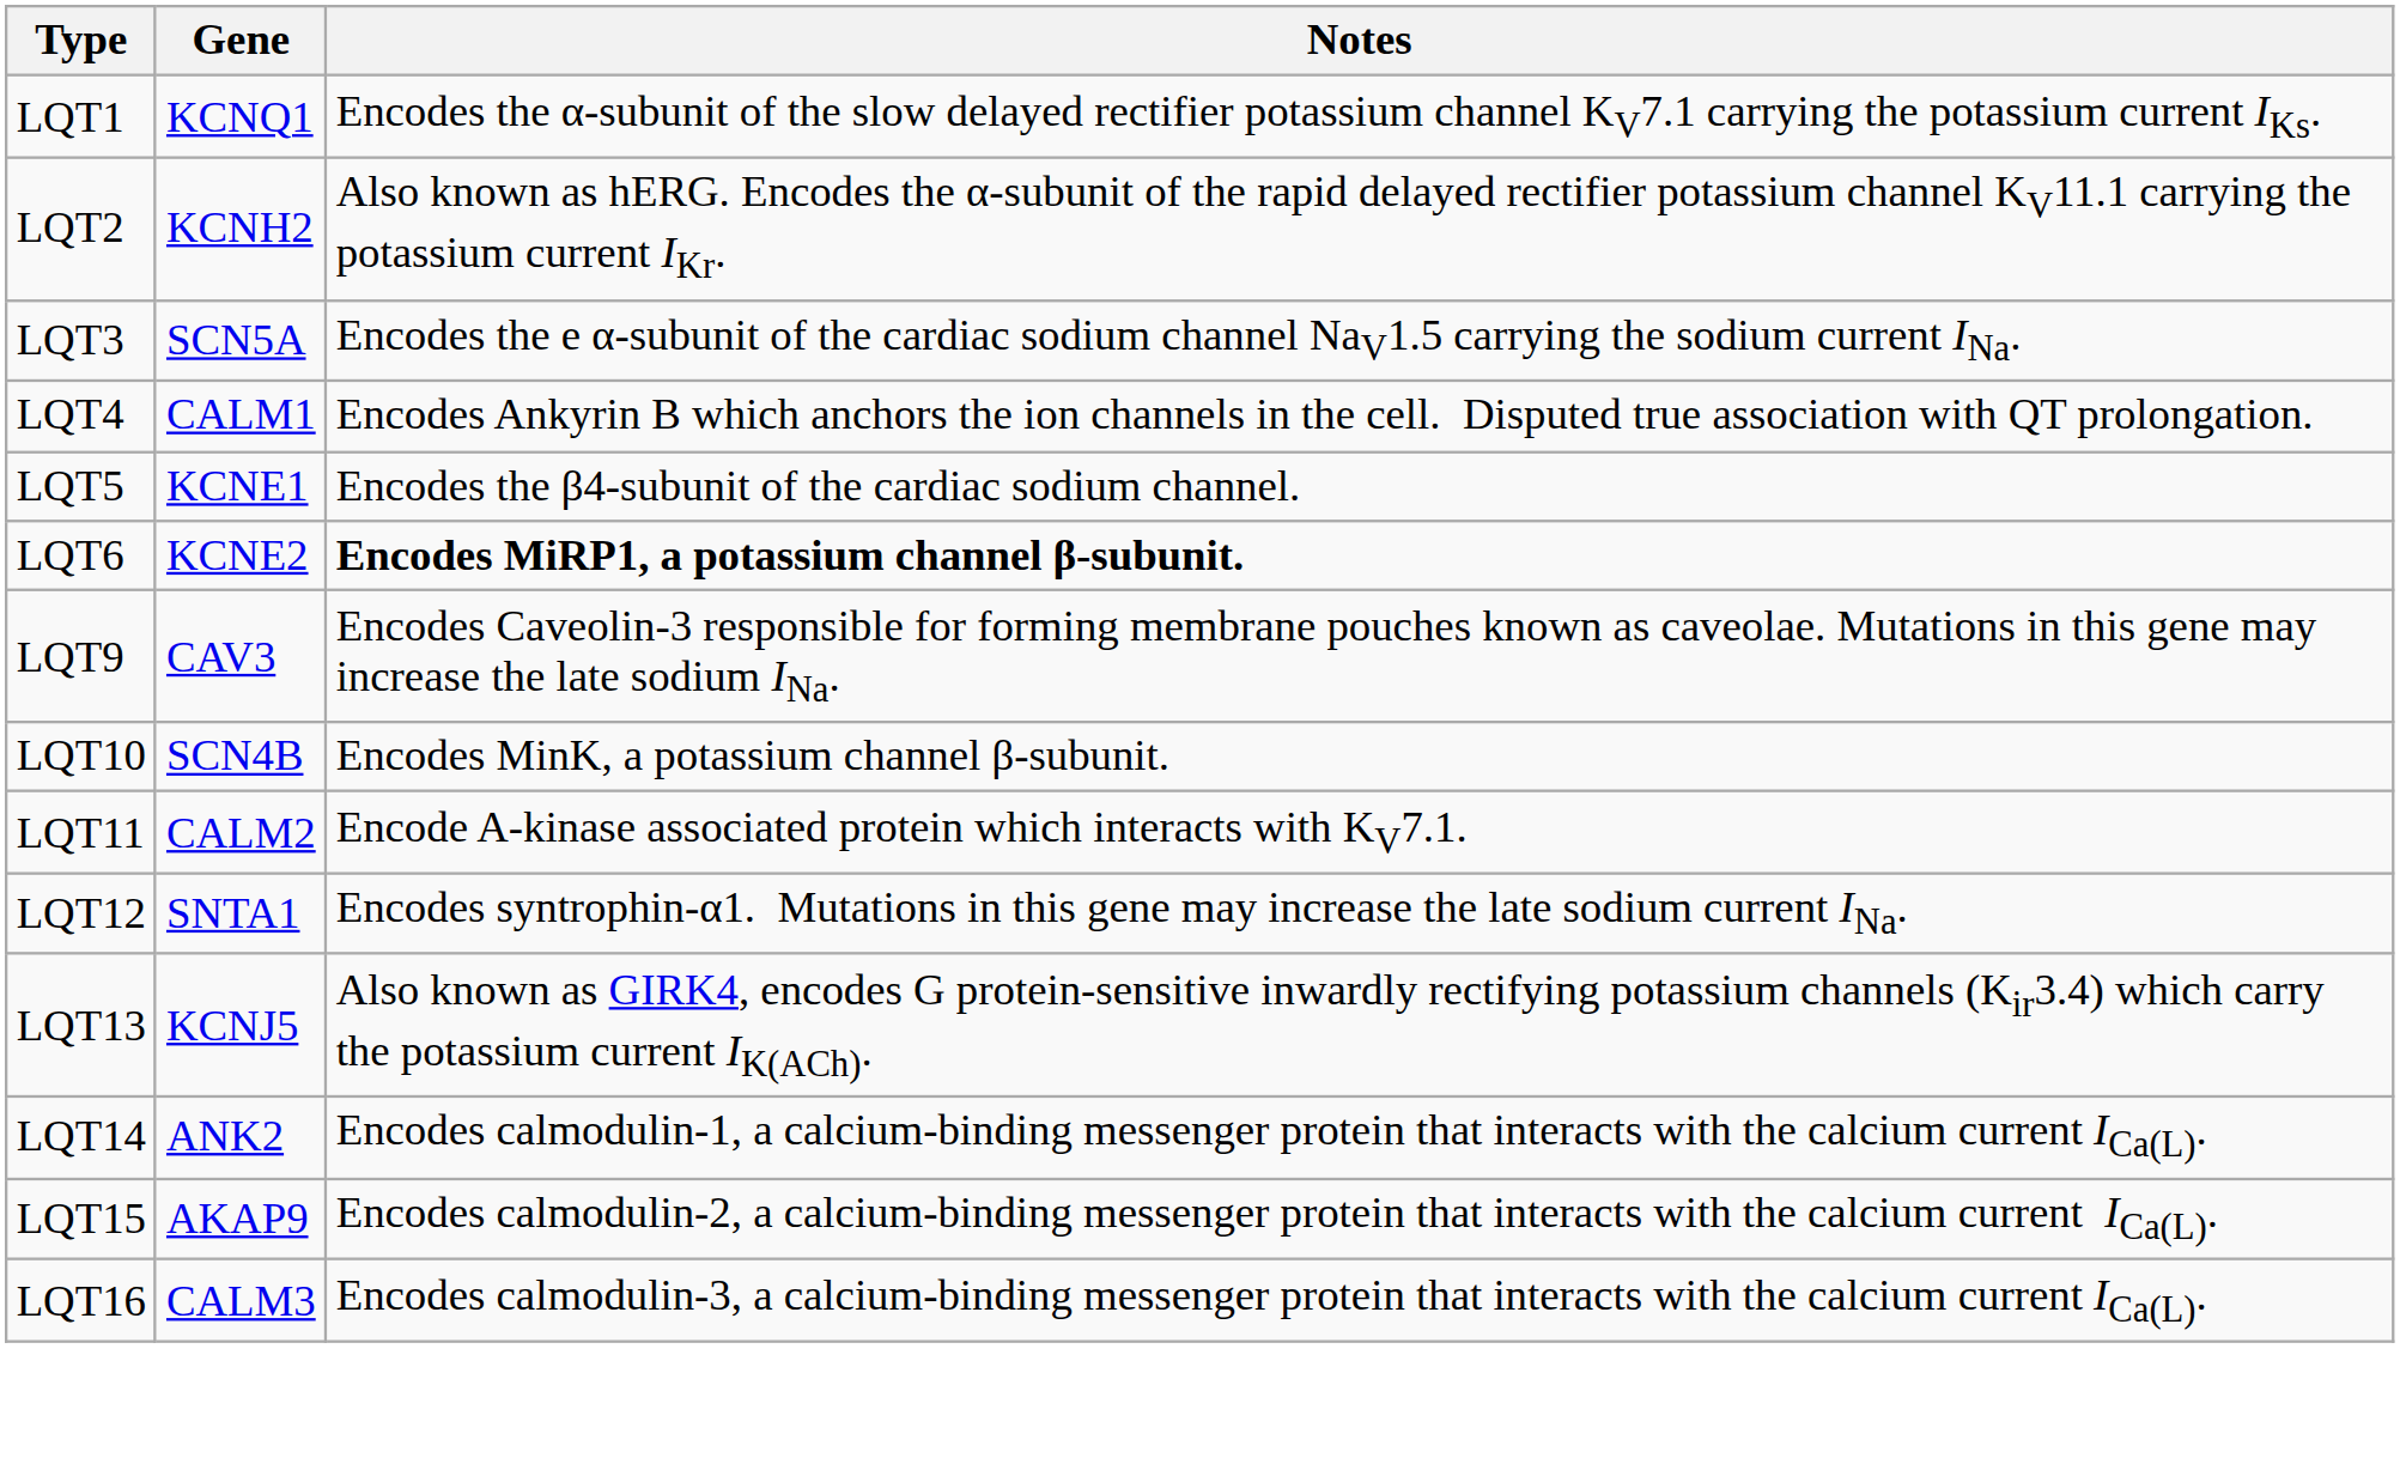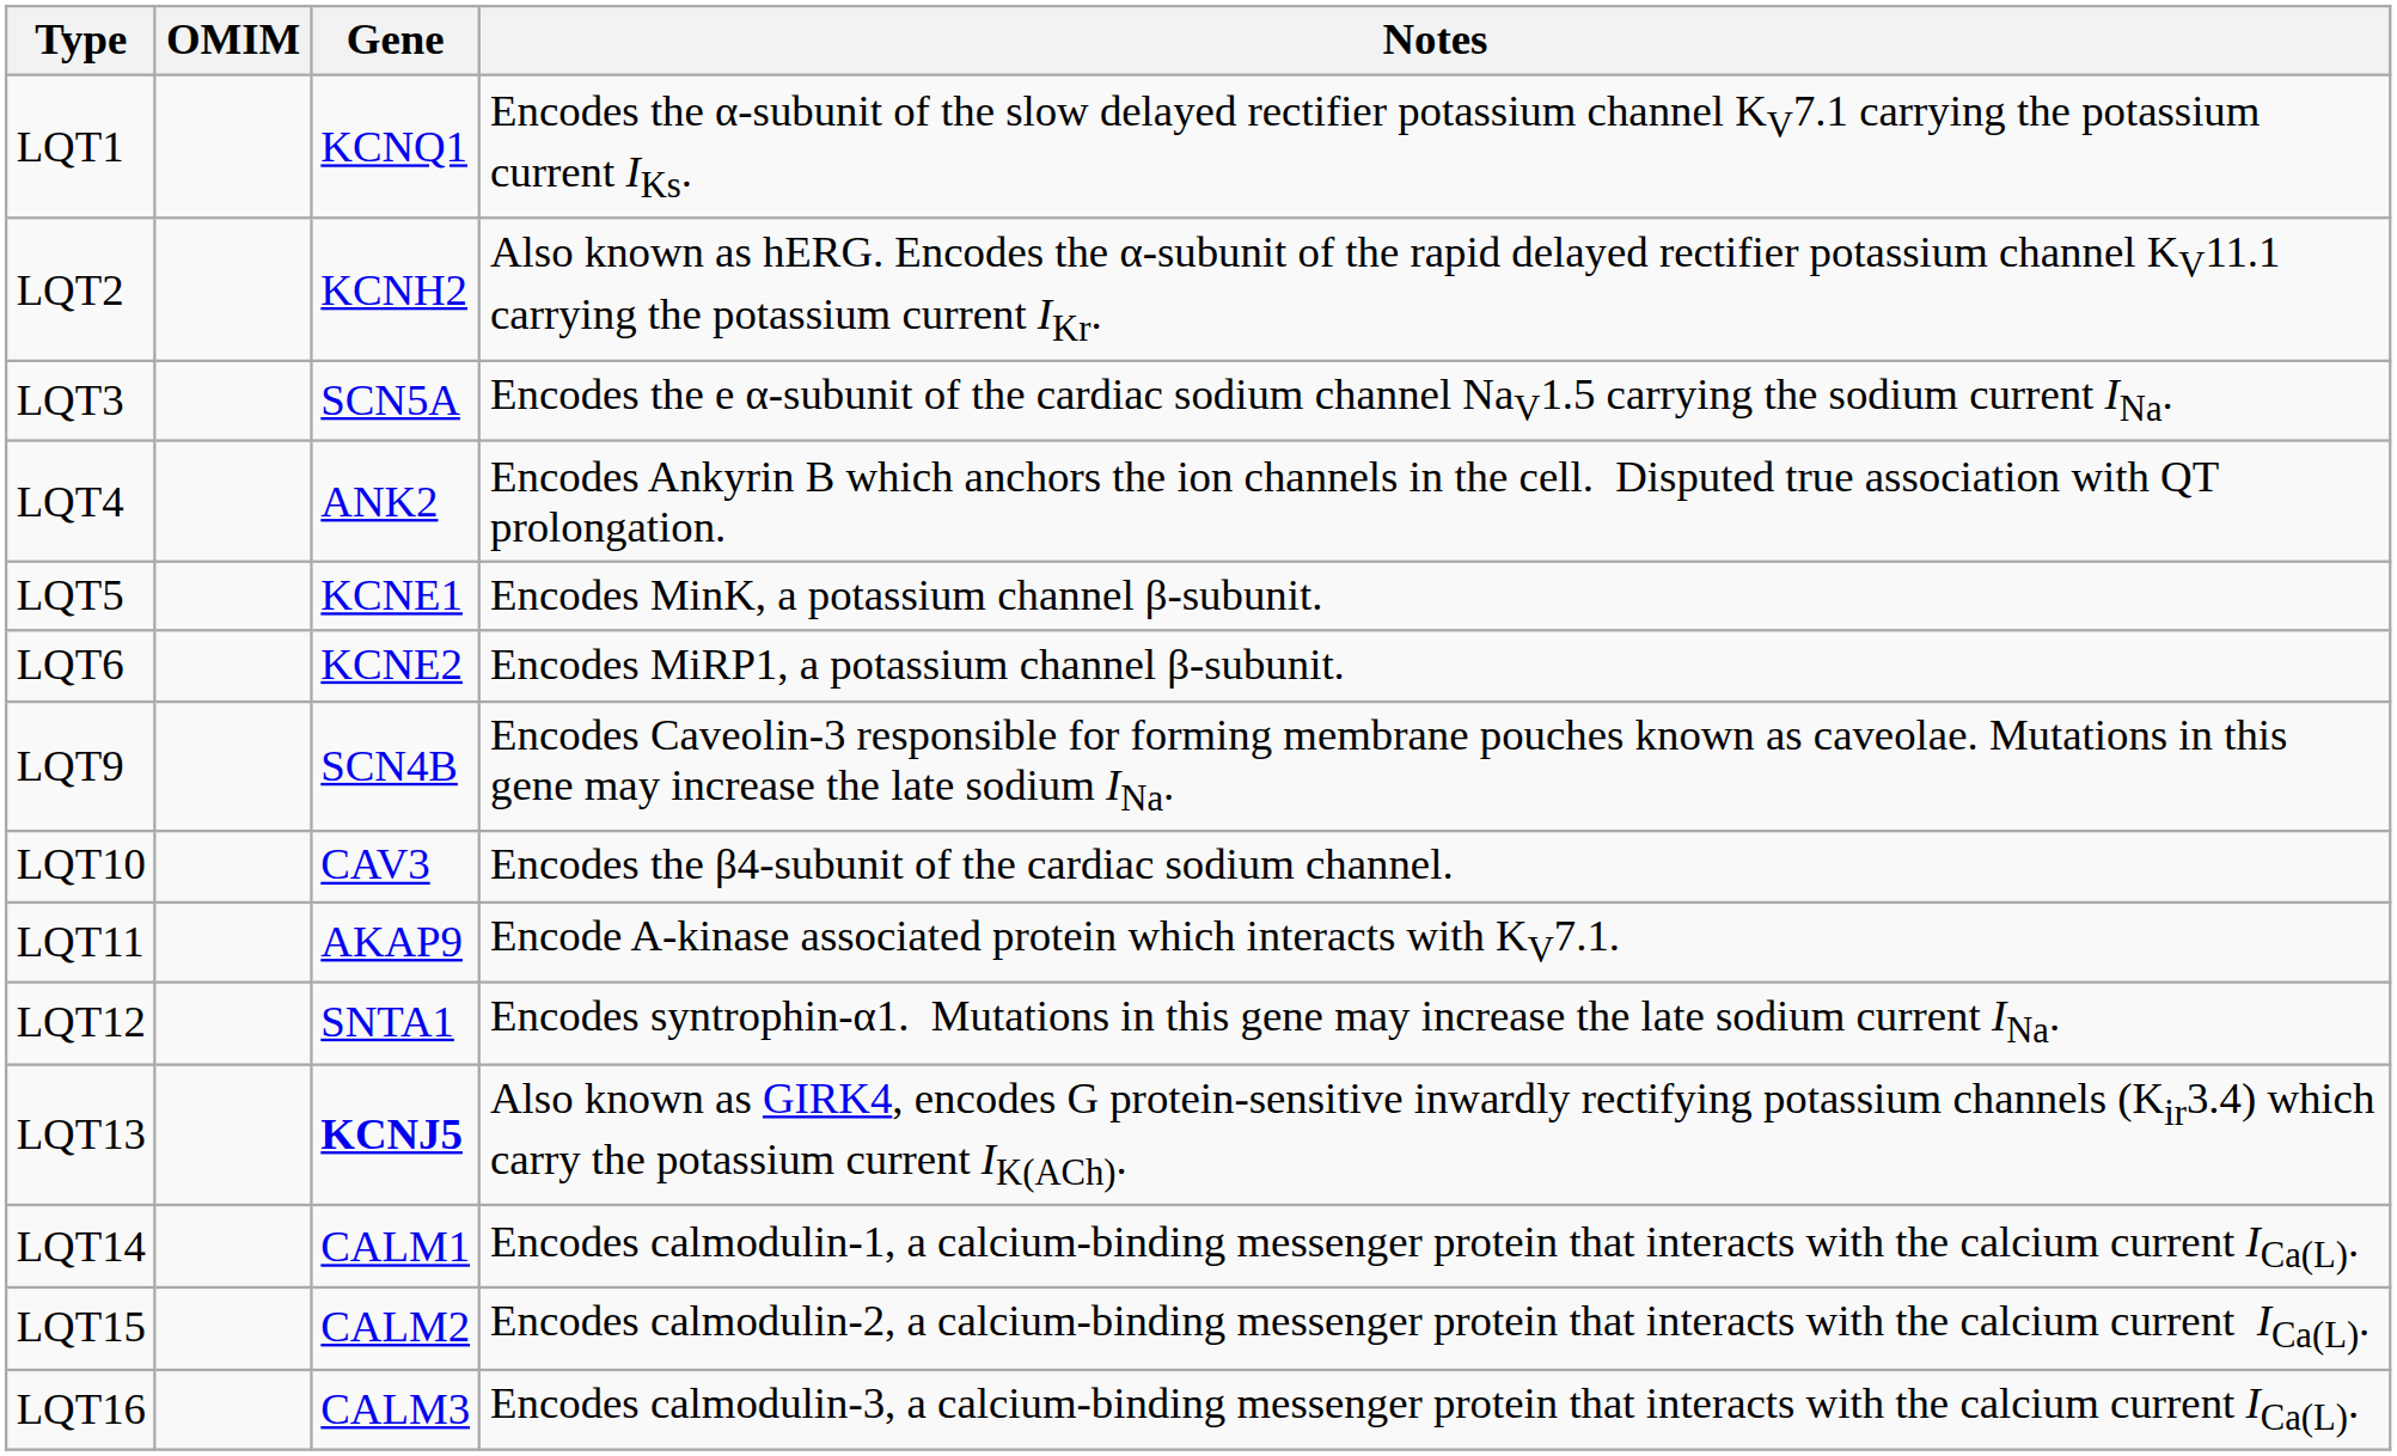 <table class="wikitable">
 <tr>
 <th>Type</th>
+<th>OMIM</th>
 <th>Gene</th>
 <th>Notes</th>
 </tr>
 <tr>
 <td>LQT1</td>
+<td></td>
 <td><a href='#'>KCNQ1</a></td>
 <td>Encodes the α-subunit of the slow delayed rectifier potassium channel K<sub>V</sub>7.1 carrying the potassium current <em>I</em><sub>Ks</sub>.</td>
 </tr>
 <tr>
 <td>LQT2</td>
+<td></td>
 <td><a href='#'>KCNH2</a></td>
 <td>Also known as hERG. Encodes the α-subunit of the rapid delayed rectifier potassium channel K<sub>V</sub>11.1 carrying the potassium current <em>I</em><sub>Kr</sub>.</td>
 </tr>
 <tr>
 <td>LQT3</td>
+<td></td>
 <td><a href='#'>SCN5A</a></td>
 <td>Encodes the e α-subunit of the cardiac sodium channel Na<sub>V</sub>1.5 carrying the sodium current <em>I</em><sub>Na</sub>.</td>
 </tr>
 <tr>
 <td>LQT4</td>
-<td><a href='#'>CALM1</a></td>
+<td></td>
+<td><a href='#'>ANK2</a></td>
 <td>Encodes Ankyrin B which anchors the ion channels in the cell.  Disputed true association with QT prolongation.</td>
 </tr>
 <tr>
 <td>LQT5</td>
+<td></td>
 <td><a href='#'>KCNE1</a></td>
-<td>Encodes the β4-subunit of the cardiac sodium channel.</td>
+<td>Encodes MinK, a potassium channel β-subunit.</td>
 </tr>
 <tr>
 <td>LQT6</td>
+<td></td>
 <td><a href='#'>KCNE2</a></td>
-<td><strong>Encodes MiRP1, a potassium channel β-subunit.</strong></td>
+<td>Encodes MiRP1, a potassium channel β-subunit.</td>
 </tr>
 <tr>
 <td>LQT9</td>
-<td><a href='#'>CAV3</a></td>
+<td></td>
+<td><a href='#'>SCN4B</a></td>
 <td>Encodes Caveolin-3 responsible for forming membrane pouches known as caveolae. Mutations in this gene may increase the late sodium <em>I</em><sub>Na</sub>.</td>
 </tr>
 <tr>
 <td>LQT10</td>
-<td><a href='#'>SCN4B</a></td>
-<td>Encodes MinK, a potassium channel β-subunit.</td>
+<td></td>
+<td><a href='#'>CAV3</a></td>
+<td>Encodes the β4-subunit of the cardiac sodium channel.</td>
 </tr>
 <tr>
 <td>LQT11</td>
-<td><a href='#'>CALM2</a></td>
+<td></td>
+<td><a href='#'>AKAP9</a></td>
 <td>Encode A-kinase associated protein which interacts with K<sub>V</sub>7.1.</td>
 </tr>
 <tr>
 <td>LQT12</td>
+<td></td>
 <td><a href='#'>SNTA1</a></td>
 <td>Encodes syntrophin-α1.  Mutations in this gene may increase the late sodium current <em>I</em><sub>Na</sub>.</td>
 </tr>
 <tr>
 <td>LQT13</td>
-<td><a href='#'>KCNJ5</a></td>
+<td></td>
+<td><strong><a href='#'>KCNJ5</a></strong></td>
 <td>Also known as <a href='#'>GIRK4</a>, encodes G protein-sensitive inwardly rectifying potassium channels (K<sub>ir</sub>3.4) which carry the potassium current <em>I</em><sub>K(ACh)</sub>.</td>
 </tr>
 <tr>
 <td>LQT14</td>
-<td><a href='#'>ANK2</a></td>
+<td></td>
+<td><a href='#'>CALM1</a></td>
 <td>Encodes calmodulin-1, a calcium-binding messenger protein that interacts with the calcium current <em>I</em><sub>Ca(L)</sub>.</td>
 </tr>
 <tr>
 <td>LQT15</td>
-<td><a href='#'>AKAP9</a></td>
+<td></td>
+<td><a href='#'>CALM2</a></td>
 <td>Encodes calmodulin-2, a calcium-binding messenger protein that interacts with the calcium current  <em>I</em><sub>Ca(L)</sub>.</td>
 </tr>
 <tr>
 <td>LQT16</td>
+<td></td>
 <td><a href='#'>CALM3</a></td>
 <td>Encodes calmodulin-3, a calcium-binding messenger protein that interacts with the calcium current <em>I</em><sub>Ca(L)</sub>.</td>
 </tr>
 </table>
